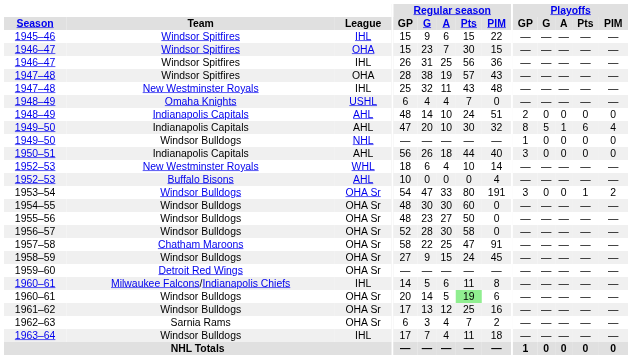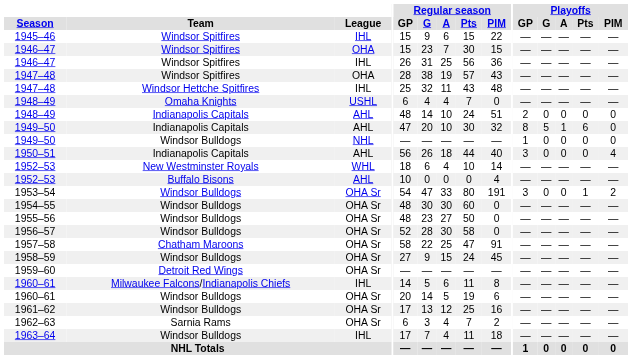 <table border="0" cellpadding="1" cellspacing="0" style="text-align:center; width:60em">
 <tr bgcolor="#e0e0e0">
 <th colspan="3" bgcolor="#ffffff"></th>
 <th rowspan="100" bgcolor="#ffffff"></th>
 <th colspan="5"><a href='#'>Regular season</a></th>
 <th rowspan="100" bgcolor="#ffffff"></th>
 <th colspan="5"><a href='#'>Playoffs</a></th>
 </tr>
 <tr bgcolor="#e0e0e0">
 <th><a href='#'>Season</a></th>
 <th>Team</th>
 <th>League</th>
 <th>GP</th>
 <th><a href='#'>G</a></th>
 <th><a href='#'>A</a></th>
 <th><a href='#'>Pts</a></th>
 <th><a href='#'>PIM</a></th>
 <th>GP</th>
 <th>G</th>
 <th>A</th>
 <th>Pts</th>
 <th>PIM</th>
 </tr>
 <tr>
 <td><a href='#'>1945–46</a></td>
 <td><a href='#'>Windsor Spitfires</a></td>
 <td><a href='#'>IHL</a></td>
 <td>15</td>
 <td>9</td>
 <td>6</td>
 <td>15</td>
 <td>22</td>
 <td>—</td>
 <td>—</td>
 <td>—</td>
 <td>—</td>
 <td>—</td>
 </tr>
 <tr bgcolor="#f0f0f0">
 <td><a href='#'>1946–47</a></td>
 <td><a href='#'>Windsor Spitfires</a></td>
 <td><a href='#'>OHA</a></td>
 <td>15</td>
 <td>23</td>
 <td>7</td>
 <td>30</td>
 <td>15</td>
 <td>—</td>
 <td>—</td>
 <td>—</td>
 <td>—</td>
 <td>—</td>
 </tr>
 <tr>
 <td><a href='#'>1946–47</a></td>
 <td>Windsor Spitfires</td>
 <td>IHL</td>
 <td>26</td>
 <td>31</td>
 <td>25</td>
 <td>56</td>
 <td>36</td>
 <td>—</td>
 <td>—</td>
 <td>—</td>
 <td>—</td>
 <td>—</td>
 </tr>
 <tr bgcolor="#f0f0f0">
 <td><a href='#'>1947–48</a></td>
 <td>Windsor Spitfires</td>
 <td>OHA</td>
 <td>28</td>
 <td>38</td>
 <td>19</td>
 <td>57</td>
 <td>43</td>
 <td>—</td>
 <td>—</td>
 <td>—</td>
 <td>—</td>
 <td>—</td>
 </tr>
 <tr>
 <td><a href='#'>1947–48</a></td>
-<td><a href='#'>New Westminster Royals</a></td>
+<td><a href='#'>Windsor Hettche Spitfires</a></td>
 <td>IHL</td>
 <td>25</td>
 <td>32</td>
 <td>11</td>
 <td>43</td>
 <td>48</td>
 <td>—</td>
 <td>—</td>
 <td>—</td>
 <td>—</td>
 <td>—</td>
 </tr>
 <tr bgcolor="#f0f0f0">
 <td><a href='#'>1948–49</a></td>
 <td><a href='#'>Omaha Knights</a></td>
 <td><a href='#'>USHL</a></td>
 <td>6</td>
 <td>4</td>
 <td>4</td>
 <td>7</td>
 <td>0</td>
 <td>—</td>
 <td>—</td>
 <td>—</td>
 <td>—</td>
 <td>—</td>
 </tr>
 <tr>
 <td><a href='#'>1948–49</a></td>
 <td><a href='#'>Indianapolis Capitals</a></td>
 <td><a href='#'>AHL</a></td>
 <td>48</td>
 <td>14</td>
 <td>10</td>
 <td>24</td>
 <td>51</td>
 <td>2</td>
 <td>0</td>
 <td>0</td>
 <td>0</td>
 <td>0</td>
 </tr>
 <tr bgcolor="#f0f0f0">
 <td><a href='#'>1949–50</a></td>
 <td>Indianapolis Capitals</td>
 <td>AHL</td>
 <td>47</td>
 <td>20</td>
 <td>10</td>
 <td>30</td>
 <td>32</td>
 <td>8</td>
 <td>5</td>
 <td>1</td>
 <td>6</td>
-<td>4</td>
+<td>0</td>
 </tr>
 <tr>
 <td><a href='#'>1949–50</a></td>
 <td>Windsor Bulldogs</td>
 <td><a href='#'>NHL</a></td>
 <td>—</td>
 <td>—</td>
 <td>—</td>
 <td>—</td>
 <td>—</td>
 <td>1</td>
 <td>0</td>
 <td>0</td>
 <td>0</td>
 <td>0</td>
 </tr>
 <tr bgcolor="#f0f0f0">
 <td><a href='#'>1950–51</a></td>
 <td>Indianapolis Capitals</td>
 <td>AHL</td>
 <td>56</td>
 <td>26</td>
 <td>18</td>
 <td>44</td>
 <td>40</td>
 <td>3</td>
 <td>0</td>
 <td>0</td>
 <td>0</td>
-<td>0</td>
+<td>4</td>
 </tr>
 <tr>
 <td><a href='#'>1952–53</a></td>
 <td><a href='#'>New Westminster Royals</a></td>
 <td><a href='#'>WHL</a></td>
 <td>18</td>
 <td>6</td>
 <td>4</td>
 <td>10</td>
 <td>14</td>
 <td>—</td>
 <td>—</td>
 <td>—</td>
 <td>—</td>
 <td>—</td>
 </tr>
 <tr bgcolor="#f0f0f0">
 <td><a href='#'>1952–53</a></td>
 <td><a href='#'>Buffalo Bisons</a></td>
 <td><a href='#'>AHL</a></td>
 <td>10</td>
 <td>0</td>
 <td>0</td>
 <td>0</td>
 <td>4</td>
 <td>—</td>
 <td>—</td>
 <td>—</td>
 <td>—</td>
 <td>—</td>
 </tr>
 <tr>
 <td>1953–54</td>
 <td><a href='#'>Windsor Bulldogs</a></td>
 <td><a href='#'>OHA Sr</a></td>
 <td>54</td>
 <td>47</td>
 <td>33</td>
 <td>80</td>
 <td>191</td>
 <td>3</td>
 <td>0</td>
 <td>0</td>
 <td>1</td>
 <td>2</td>
 </tr>
 <tr bgcolor="#f0f0f0">
 <td>1954–55</td>
 <td>Windsor Bulldogs</td>
 <td>OHA Sr</td>
 <td>48</td>
 <td>30</td>
 <td>30</td>
 <td>60</td>
 <td>0</td>
 <td>—</td>
 <td>—</td>
 <td>—</td>
 <td>—</td>
 <td>—</td>
 </tr>
 <tr>
 <td>1955–56</td>
 <td>Windsor Bulldogs</td>
 <td>OHA Sr</td>
 <td>48</td>
 <td>23</td>
 <td>27</td>
 <td>50</td>
 <td>0</td>
 <td>—</td>
 <td>—</td>
 <td>—</td>
 <td>—</td>
 <td>—</td>
 </tr>
 <tr bgcolor="#f0f0f0">
 <td>1956–57</td>
 <td>Windsor Bulldogs</td>
 <td>OHA Sr</td>
 <td>52</td>
 <td>28</td>
 <td>30</td>
 <td>58</td>
 <td>0</td>
 <td>—</td>
 <td>—</td>
 <td>—</td>
 <td>—</td>
 <td>—</td>
 </tr>
 <tr>
 <td>1957–58</td>
 <td><a href='#'>Chatham Maroons</a></td>
 <td>OHA Sr</td>
 <td>58</td>
 <td>22</td>
 <td>25</td>
 <td>47</td>
 <td>91</td>
 <td>—</td>
 <td>—</td>
 <td>—</td>
 <td>—</td>
 <td>—</td>
 </tr>
 <tr bgcolor="#f0f0f0">
 <td>1958–59</td>
 <td>Windsor Bulldogs</td>
 <td>OHA Sr</td>
 <td>27</td>
 <td>9</td>
 <td>15</td>
 <td>24</td>
 <td>45</td>
 <td>—</td>
 <td>—</td>
 <td>—</td>
 <td>—</td>
 <td>—</td>
 </tr>
 <tr>
 <td>1959–60</td>
 <td><a href='#'>Detroit Red Wings</a></td>
 <td>OHA Sr</td>
 <td>—</td>
 <td>—</td>
 <td>—</td>
 <td>—</td>
 <td>—</td>
 <td>—</td>
 <td>—</td>
 <td>—</td>
 <td>—</td>
 <td>—</td>
 </tr>
 <tr bgcolor="#f0f0f0">
 <td><a href='#'>1960–61</a></td>
 <td><a href='#'>Milwaukee Falcons</a>/<a href='#'>Indianapolis Chiefs</a></td>
 <td>IHL</td>
 <td>14</td>
 <td>5</td>
 <td>6</td>
 <td>11</td>
 <td>8</td>
 <td>—</td>
 <td>—</td>
 <td>—</td>
 <td>—</td>
 <td>—</td>
 </tr>
 <tr>
 <td>1960–61</td>
 <td>Windsor Bulldogs</td>
 <td>OHA Sr</td>
 <td>20</td>
 <td>14</td>
 <td>5</td>
-<td style="background: lightgreen;">19</td>
+<td>19</td>
 <td>6</td>
 <td>—</td>
 <td>—</td>
 <td>—</td>
 <td>—</td>
 <td>—</td>
 </tr>
 <tr bgcolor="#f0f0f0">
 <td>1961–62</td>
 <td>Windsor Bulldogs</td>
 <td>OHA Sr</td>
 <td>17</td>
 <td>13</td>
 <td>12</td>
 <td>25</td>
 <td>16</td>
 <td>—</td>
 <td>—</td>
 <td>—</td>
 <td>—</td>
 <td>—</td>
 </tr>
 <tr>
 <td>1962–63</td>
 <td>Sarnia Rams</td>
 <td>OHA Sr</td>
 <td>6</td>
 <td>3</td>
 <td>4</td>
 <td>7</td>
 <td>2</td>
 <td>—</td>
 <td>—</td>
 <td>—</td>
 <td>—</td>
 <td>—</td>
 </tr>
 <tr bgcolor="#f0f0f0">
 <td><a href='#'>1963–64</a></td>
 <td>Windsor Bulldogs</td>
 <td>IHL</td>
 <td>17</td>
 <td>7</td>
 <td>4</td>
 <td>11</td>
 <td>18</td>
 <td>—</td>
 <td>—</td>
 <td>—</td>
 <td>—</td>
 <td>—</td>
 </tr>
 <tr bgcolor="#e0e0e0">
 <th colspan="3">NHL Totals</th>
 <th>—</th>
 <th>—</th>
 <th>—</th>
 <th>—</th>
 <th>—</th>
 <th>1</th>
 <th>0</th>
 <th>0</th>
 <th>0</th>
 <th>0</th>
 </tr>
 </table>
